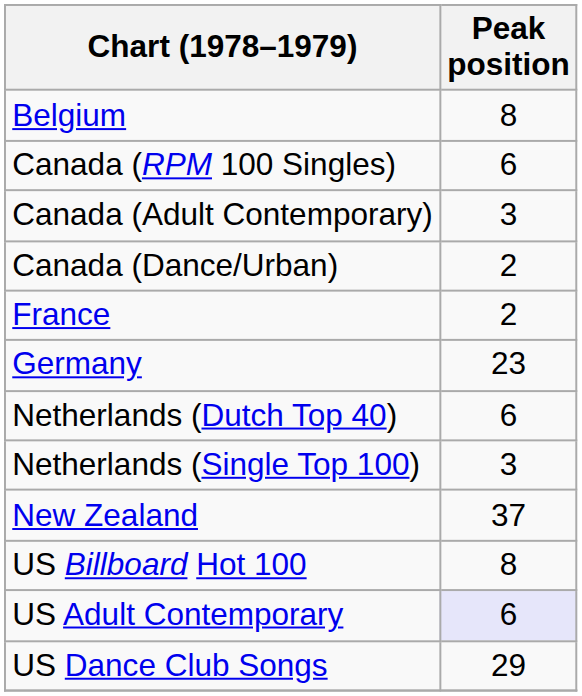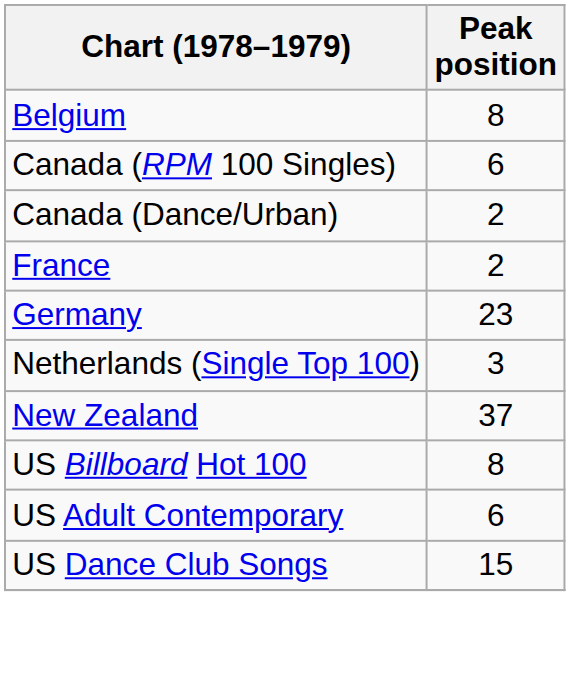 <table class="wikitable sortable">
 <tr>
 <th align="left">Chart (1978–1979)</th>
 <th align="left">Peak<br>position</th>
 </tr>
 <tr>
 <td align="left"><a href='#'>Belgium</a></td>
 <td style="text-align:center;">8</td>
 </tr>
 <tr>
 <td align="left">Canada (<em><a href='#'>RPM</a></em> 100 Singles)</td>
 <td style="text-align:center;">6</td>
 </tr>
 <tr>
-<td align="left">Canada (Adult Contemporary)</td>
-<td style="text-align:center;">3</td>
-</tr>
-<tr>
 <td align="left">Canada (Dance/Urban)</td>
 <td style="text-align:center;">2</td>
 </tr>
 <tr>
 <td align="left"><a href='#'>France</a></td>
 <td style="text-align:center;">2</td>
 </tr>
 <tr>
 <td align="left"><a href='#'>Germany</a></td>
 <td style="text-align:center;">23</td>
-</tr>
-<tr>
-<td align="left">Netherlands (<a href='#'>Dutch Top 40</a>)</td>
-<td style="text-align:center;">6</td>
 </tr>
 <tr>
 <td align="left">Netherlands (<a href='#'>Single Top 100</a>)</td>
 <td style="text-align:center;">3</td>
 </tr>
 <tr>
 <td align="left"><a href='#'>New Zealand</a></td>
 <td style="text-align:center;">37</td>
 </tr>
 <tr>
 <td align="left">US <em><a href='#'>Billboard</a></em> <a href='#'>Hot 100</a></td>
 <td style="text-align:center;">8</td>
 </tr>
 <tr>
 <td align="left">US <a href='#'>Adult Contemporary</a></td>
-<td style="background: lavender; text-align:center;">6</td>
+<td style="text-align:center;">6</td>
 </tr>
 <tr>
 <td align="left">US <a href='#'>Dance Club Songs</a></td>
-<td style="text-align:center;">29</td>
+<td style="text-align:center;">15</td>
 </tr>
 <tr>
 </tr>
 </table>
